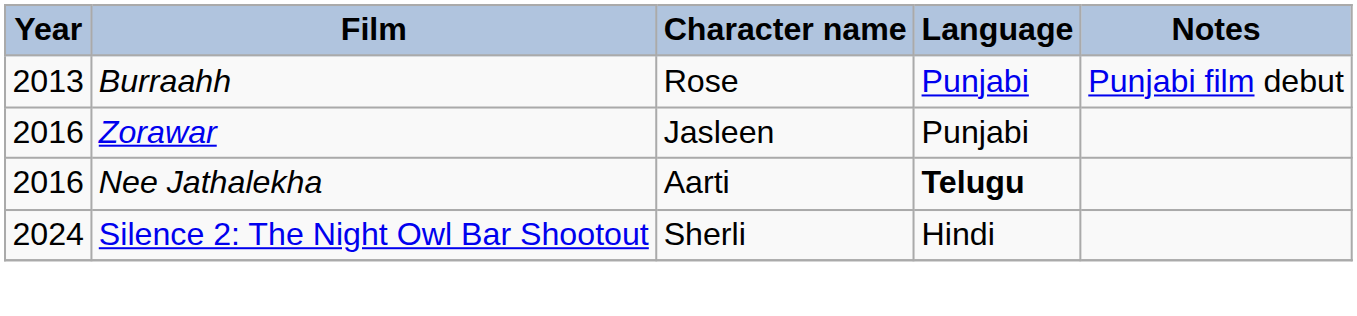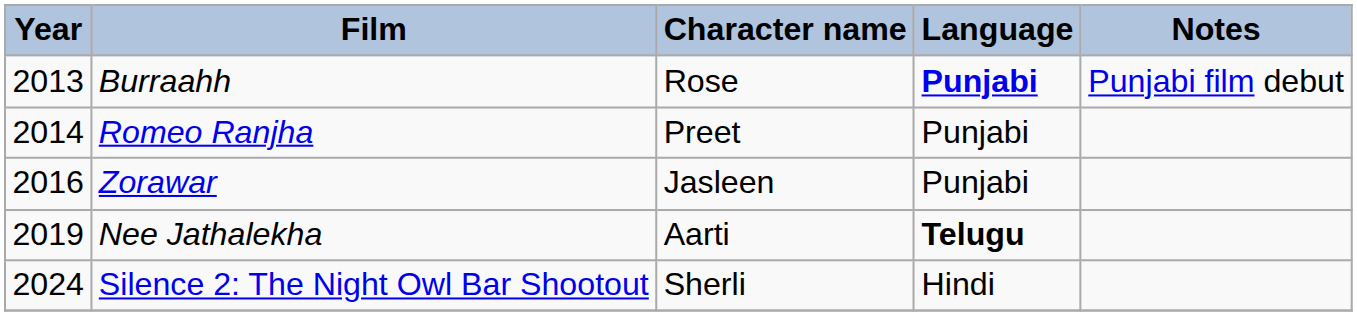 <table class="wikitable" align="center" style="font-size: 100%;" border="1" cellpadding="5" background: #f9f9f9;>
 <tr>
 <th style="background:#B0C4DE;">Year</th>
 <th style="background:#B0C4DE;">Film</th>
 <th style="background:#B0C4DE;">Character name</th>
 <th style="background:#B0C4DE;">Language</th>
 <th style="background:#B0C4DE;">Notes</th>
 </tr>
 <tr>
 <td>2013</td>
 <td><em>Burraahh</em></td>
 <td>Rose</td>
-<td><a href='#'>Punjabi</a></td>
+<td><strong><a href='#'>Punjabi</a></strong></td>
 <td><a href='#'>Punjabi film</a> debut</td>
+</tr>
+<tr>
+<td>2014</td>
+<td><em><a href='#'>Romeo Ranjha</a></em></td>
+<td>Preet</td>
+<td>Punjabi</td>
+<td></td>
 </tr>
 <tr>
 <td>2016</td>
 <td><em><a href='#'>Zorawar</a></em></td>
 <td>Jasleen</td>
 <td>Punjabi</td>
 <td></td>
 </tr>
 <tr>
-<td>2016</td>
+<td>2019</td>
 <td><em>Nee Jathalekha</em></td>
 <td>Aarti</td>
 <td><strong>Telugu</strong></td>
 <td></td>
 </tr>
 <tr>
 <td>2024</td>
 <td><a href='#'>Silence 2: The Night Owl Bar Shootout</a></td>
 <td>Sherli</td>
 <td>Hindi</td>
 <td></td>
 </tr>
 <tr>
 </tr>
 </table>
